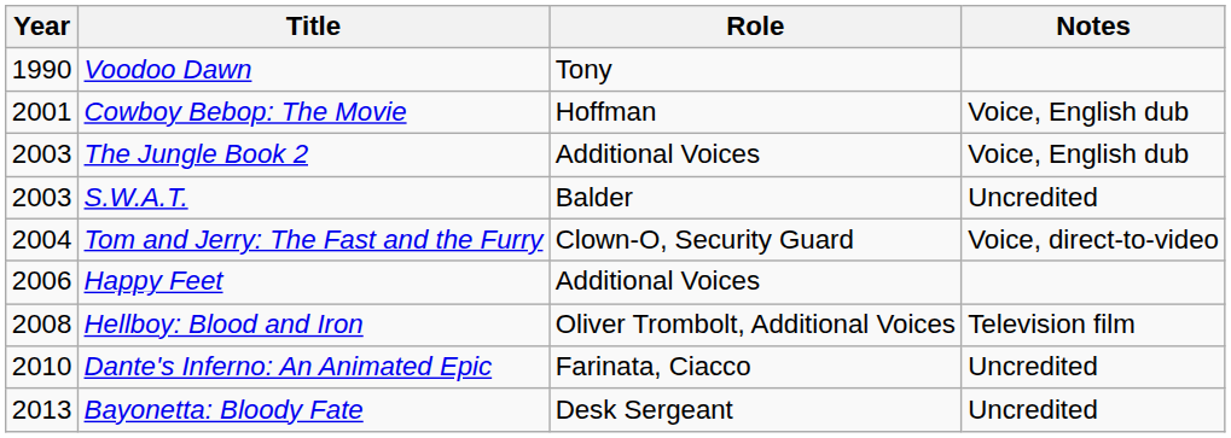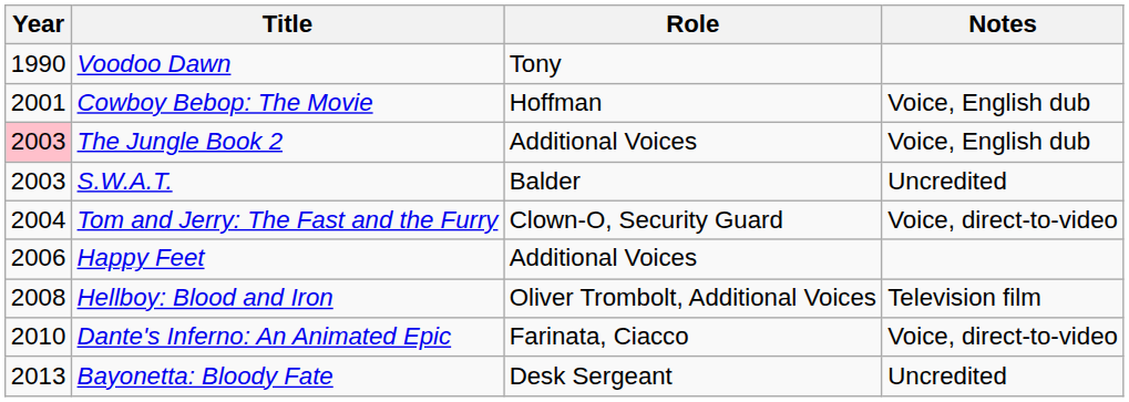 <table class="wikitable sortable">
 <tr>
 <th>Year</th>
 <th>Title</th>
 <th>Role</th>
 <th class="unsortable">Notes</th>
 </tr>
 <tr>
 <td>1990</td>
 <td><em><a href='#'>Voodoo Dawn</a></em></td>
 <td>Tony</td>
 <td></td>
 </tr>
 <tr>
 <td>2001</td>
 <td><em><a href='#'>Cowboy Bebop: The Movie</a></em></td>
 <td>Hoffman</td>
 <td>Voice, English dub</td>
 </tr>
 <tr>
-<td>2003</td>
+<td style="background: pink;">2003</td>
 <td><em><a href='#'>The Jungle Book 2</a></em></td>
 <td>Additional Voices</td>
 <td>Voice, English dub</td>
 </tr>
 <tr>
 <td>2003</td>
 <td><em><a href='#'>S.W.A.T.</a></em></td>
 <td>Balder</td>
 <td>Uncredited</td>
 </tr>
 <tr>
 <td>2004</td>
 <td><em><a href='#'>Tom and Jerry: The Fast and the Furry</a></em></td>
 <td>Clown-O, Security Guard</td>
 <td>Voice, direct-to-video</td>
 </tr>
 <tr>
 <td>2006</td>
 <td><em><a href='#'>Happy Feet</a></em></td>
 <td>Additional Voices</td>
 <td></td>
 </tr>
 <tr>
 <td>2008</td>
 <td><em><a href='#'>Hellboy: Blood and Iron</a></em></td>
 <td>Oliver Trombolt, Additional Voices</td>
 <td>Television film</td>
 </tr>
 <tr>
 <td>2010</td>
 <td><em><a href='#'>Dante's Inferno: An Animated Epic</a></em></td>
 <td>Farinata, Ciacco</td>
-<td>Uncredited</td>
+<td>Voice, direct-to-video</td>
 </tr>
 <tr>
 <td>2013</td>
 <td><em><a href='#'>Bayonetta: Bloody Fate</a></em></td>
 <td>Desk Sergeant</td>
 <td>Uncredited</td>
 </tr>
 </table>
